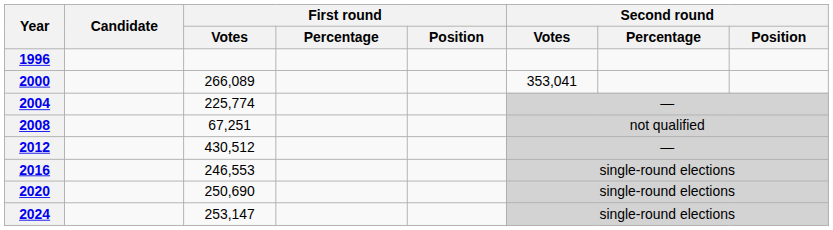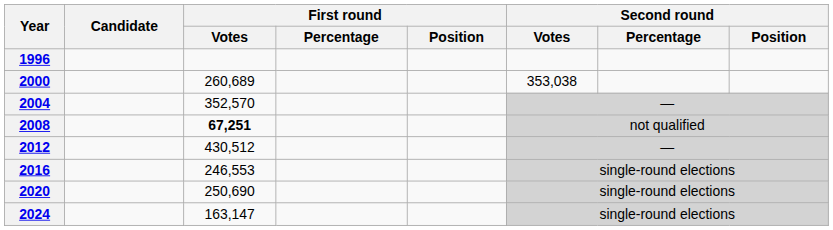 <table class=wikitable width=75%>
 <tr>
 <th rowspan=2>Year</th>
 <th rowspan=2>Candidate</th>
 <th colspan=3>First round</th>
 <th colspan=3>Second round</th>
 </tr>
 <tr>
 <th>Votes</th>
 <th>Percentage</th>
 <th>Position</th>
 <th>Votes</th>
 <th>Percentage</th>
 <th>Position</th>
 </tr>
 <tr align=center>
 <th><a href='#'>1996</a></th>
 <td></td>
 <td></td>
 <td></td>
 <td></td>
 <td></td>
 <td></td>
 <td></td>
 </tr>
 <tr align=center>
 <th><a href='#'>2000</a></th>
 <td></td>
-<td>266,089</td>
+<td>260,689</td>
 <td></td>
 <td></td>
-<td>353,041</td>
+<td>353,038</td>
 <td></td>
 <td></td>
 </tr>
 <tr align=center>
 <th><a href='#'>2004</a></th>
 <td></td>
-<td>225,774</td>
+<td>352,570</td>
 <td></td>
 <td></td>
 <td bgcolor=lightgrey colspan=3>—</td>
 </tr>
 <tr align=center>
 <th><a href='#'>2008</a></th>
 <td></td>
-<td>67,251</td>
+<td><strong>67,251</strong></td>
 <td></td>
 <td></td>
 <td bgcolor=lightgrey colspan=3>not qualified</td>
 </tr>
 <tr align=center>
 <th><a href='#'>2012</a></th>
 <td></td>
 <td>430,512</td>
 <td></td>
 <td></td>
 <td bgcolor=lightgrey colspan=3>—</td>
 </tr>
 <tr align=center>
 <th><a href='#'>2016</a></th>
 <td></td>
 <td>246,553</td>
 <td></td>
 <td></td>
 <td bgcolor=lightgrey colspan=3>single-round elections</td>
 </tr>
 <tr align=center>
 <th><a href='#'>2020</a></th>
 <td></td>
 <td>250,690</td>
 <td></td>
 <td></td>
 <td bgcolor=lightgrey colspan=3>single-round elections</td>
 </tr>
 <tr align=center>
 <th><a href='#'>2024</a></th>
 <td></td>
-<td>253,147</td>
+<td>163,147</td>
 <td></td>
 <td></td>
 <td bgcolor=lightgrey colspan=3>single-round elections</td>
 </tr>
 </table>
